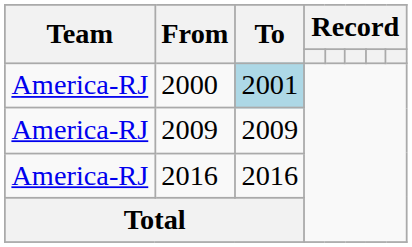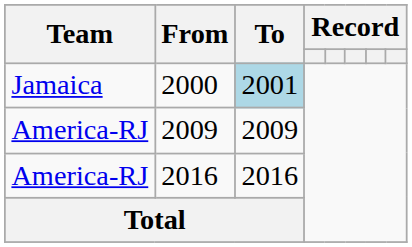 <table class=wikitable style="text-align:center">
 <tr>
 <th rowspan=2>Team</th>
 <th rowspan=2>From</th>
 <th rowspan=2>To</th>
 <th colspan=5>Record</th>
 </tr>
 <tr>
 <th></th>
 <th></th>
 <th></th>
 <th></th>
 <th></th>
 </tr>
 <tr>
-<td align=left><a href='#'>America-RJ</a></td>
+<td align=left><a href='#'>Jamaica</a></td>
 <td align=left>2000</td>
 <td align=left style="background: lightblue;">2001<br></td>
 </tr>
 <tr>
 <td align=left><a href='#'>America-RJ</a></td>
 <td align=left>2009</td>
 <td align=left>2009<br></td>
 </tr>
 <tr>
 <td align=left><a href='#'>America-RJ</a></td>
 <td align=left>2016</td>
 <td align=left>2016<br></td>
 </tr>
 <tr>
 <th colspan=3>Total<br></th>
 </tr>
 </table>
